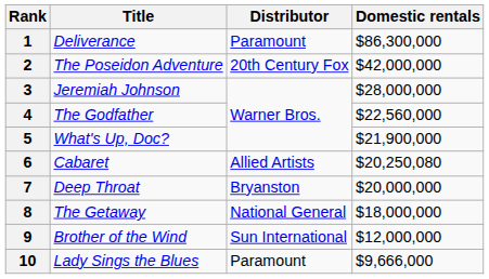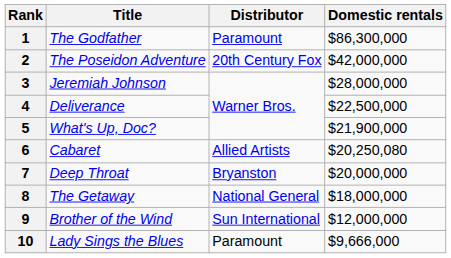 <table class="wikitable sortable" style="margin:auto; margin:auto;">
 <tr>
 <th>Rank</th>
 <th>Title</th>
 <th>Distributor</th>
 <th>Domestic rentals</th>
 </tr>
 <tr>
 <th style="text-align:center;">1</th>
-<td><em><a href='#'>Deliverance</a></em></td>
+<td><em><a href='#'>The Godfather</a></em></td>
 <td><a href='#'>Paramount</a></td>
 <td>$86,300,000</td>
 </tr>
 <tr>
 <th style="text-align:center;">2</th>
 <td><em><a href='#'>The Poseidon Adventure</a></em></td>
 <td><a href='#'>20th Century Fox</a></td>
 <td>$42,000,000</td>
 </tr>
 <tr>
 <th style="text-align:center;">3</th>
 <td><em><a href='#'>Jeremiah Johnson</a></em></td>
 <td rowspan="3"><a href='#'>Warner Bros.</a></td>
 <td>$28,000,000</td>
 </tr>
 <tr>
 <th style="text-align:center;">4</th>
-<td><em><a href='#'>The Godfather</a></em></td>
-<td>$22,560,000</td>
+<td><em><a href='#'>Deliverance</a></em></td>
+<td>$22,500,000</td>
 </tr>
 <tr>
 <th style="text-align:center;">5</th>
 <td><em><a href='#'>What's Up, Doc?</a></em></td>
 <td>$21,900,000</td>
 </tr>
 <tr>
 <th style="text-align:center;">6</th>
 <td><em><a href='#'>Cabaret</a></em></td>
 <td><a href='#'>Allied Artists</a></td>
 <td>$20,250,080</td>
 </tr>
 <tr>
 <th style="text-align:center;">7</th>
 <td><em><a href='#'>Deep Throat</a></em></td>
 <td><a href='#'>Bryanston</a></td>
 <td>$20,000,000</td>
 </tr>
 <tr>
 <th style="text-align:center;">8</th>
 <td><em><a href='#'>The Getaway</a></em></td>
 <td><a href='#'>National General</a></td>
 <td>$18,000,000</td>
 </tr>
 <tr>
 <th style="text-align:center;">9</th>
 <td><em><a href='#'>Brother of the Wind</a></em></td>
 <td><a href='#'>Sun International</a></td>
 <td>$12,000,000</td>
 </tr>
 <tr>
 <th style="text-align:center;">10</th>
 <td><em><a href='#'>Lady Sings the Blues</a></em></td>
 <td>Paramount</td>
 <td>$9,666,000</td>
 </tr>
 </table>
